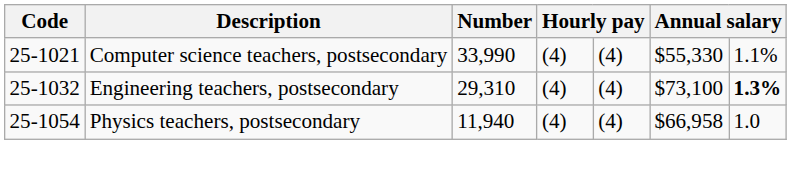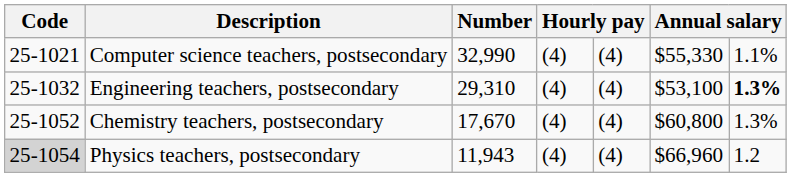 <table class="wikitable">
 <tr>
 <th>Code</th>
 <th>Description</th>
 <th>Number</th>
 <th colspan=2>Hourly pay</th>
 <th colspan=2>Annual salary</th>
 </tr>
 <tr>
 <td>25-1021</td>
 <td>Computer science teachers, postsecondary</td>
-<td>33,990</td>
+<td>32,990</td>
 <td>(4)</td>
 <td>(4)</td>
 <td>$55,330</td>
 <td>1.1%</td>
 </tr>
 <tr>
 <td>25-1032</td>
 <td>Engineering teachers, postsecondary</td>
 <td>29,310</td>
 <td>(4)</td>
 <td>(4)</td>
-<td>$73,100</td>
+<td>$53,100</td>
 <td><strong>1.3%</strong></td>
 </tr>
 <tr>
-<td>25-1054</td>
-<td>Physics teachers, postsecondary</td>
-<td>11,940</td>
+<td>25-1052</td>
+<td>Chemistry teachers, postsecondary</td>
+<td>17,670</td>
 <td>(4)</td>
 <td>(4)</td>
-<td>$66,958</td>
-<td>1.0</td>
+<td>$60,800</td>
+<td>1.3%</td>
+</tr>
+<tr>
+<td style="background: lightgrey;">25-1054</td>
+<td>Physics teachers, postsecondary</td>
+<td>11,943</td>
+<td>(4)</td>
+<td>(4)</td>
+<td>$66,960</td>
+<td>1.2</td>
 </tr>
 </table>
